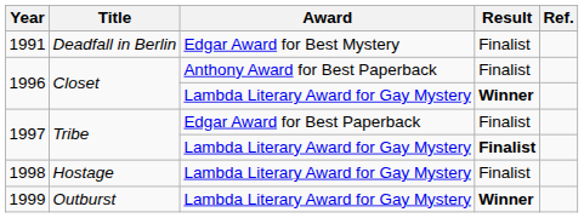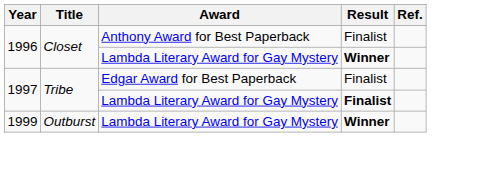 <table class="wikitable sortable">
 <tr>
 <th>Year</th>
 <th>Title</th>
 <th>Award</th>
 <th>Result</th>
 <th>Ref.</th>
-</tr>
-<tr>
-<td>1991</td>
-<td><em>Deadfall in Berlin</em></td>
-<td><a href='#'>Edgar Award</a> for Best Mystery</td>
-<td>Finalist</td>
-<td></td>
 </tr>
 <tr>
 <td rowspan="2">1996</td>
 <td rowspan="2"><em>Closet</em></td>
 <td><a href='#'>Anthony Award</a> for Best Paperback</td>
 <td>Finalist</td>
 <td></td>
 </tr>
 <tr>
 <td><a href='#'>Lambda Literary Award for Gay Mystery</a></td>
 <td><strong>Winner</strong></td>
 <td></td>
 </tr>
 <tr>
 <td rowspan="2">1997</td>
 <td rowspan="2"><em>Tribe</em></td>
 <td><a href='#'>Edgar Award</a> for Best Paperback</td>
 <td>Finalist</td>
 <td></td>
 </tr>
 <tr>
 <td rowspan="1"><a href='#'>Lambda Literary Award for Gay Mystery</a></td>
 <td rowspan="1"><strong>Finalist</strong></td>
 <td></td>
 </tr>
 <tr>
-<td>1998</td>
-<td><em>Hostage</em></td>
-<td rowspan="1"><a href='#'>Lambda Literary Award for Gay Mystery</a></td>
-<td rowspan="1">Finalist</td>
-<td></td>
-</tr>
-<tr>
 <td>1999</td>
 <td><em>Outburst</em></td>
 <td><a href='#'>Lambda Literary Award for Gay Mystery</a></td>
 <td><strong>Winner</strong></td>
 <td></td>
 </tr>
 </table>
